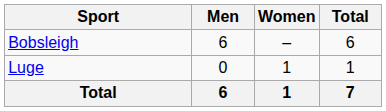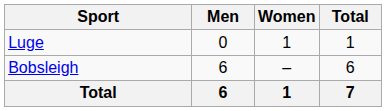 <table class="wikitable sortable" style="text-align:center;">
 <tr>
 <th width=180>Sport</th>
 <th width=55>Men</th>
 <th width=55>Women</th>
 <th width=55>Total</th>
 </tr>
 <tr>
+<td align=left><a href='#'>Luge</a></td>
+<td>0</td>
+<td>1</td>
+<td>1</td>
+</tr>
+<tr>
 <td align=left><a href='#'>Bobsleigh</a></td>
 <td>6</td>
 <td>–</td>
 <td>6</td>
-</tr>
-<tr>
-<td align=left><a href='#'>Luge</a></td>
-<td>0</td>
-<td>1</td>
-<td>1</td>
 </tr>
 <tr>
 <th>Total</th>
 <th>6</th>
 <th>1</th>
 <th>7</th>
 </tr>
 </table>
